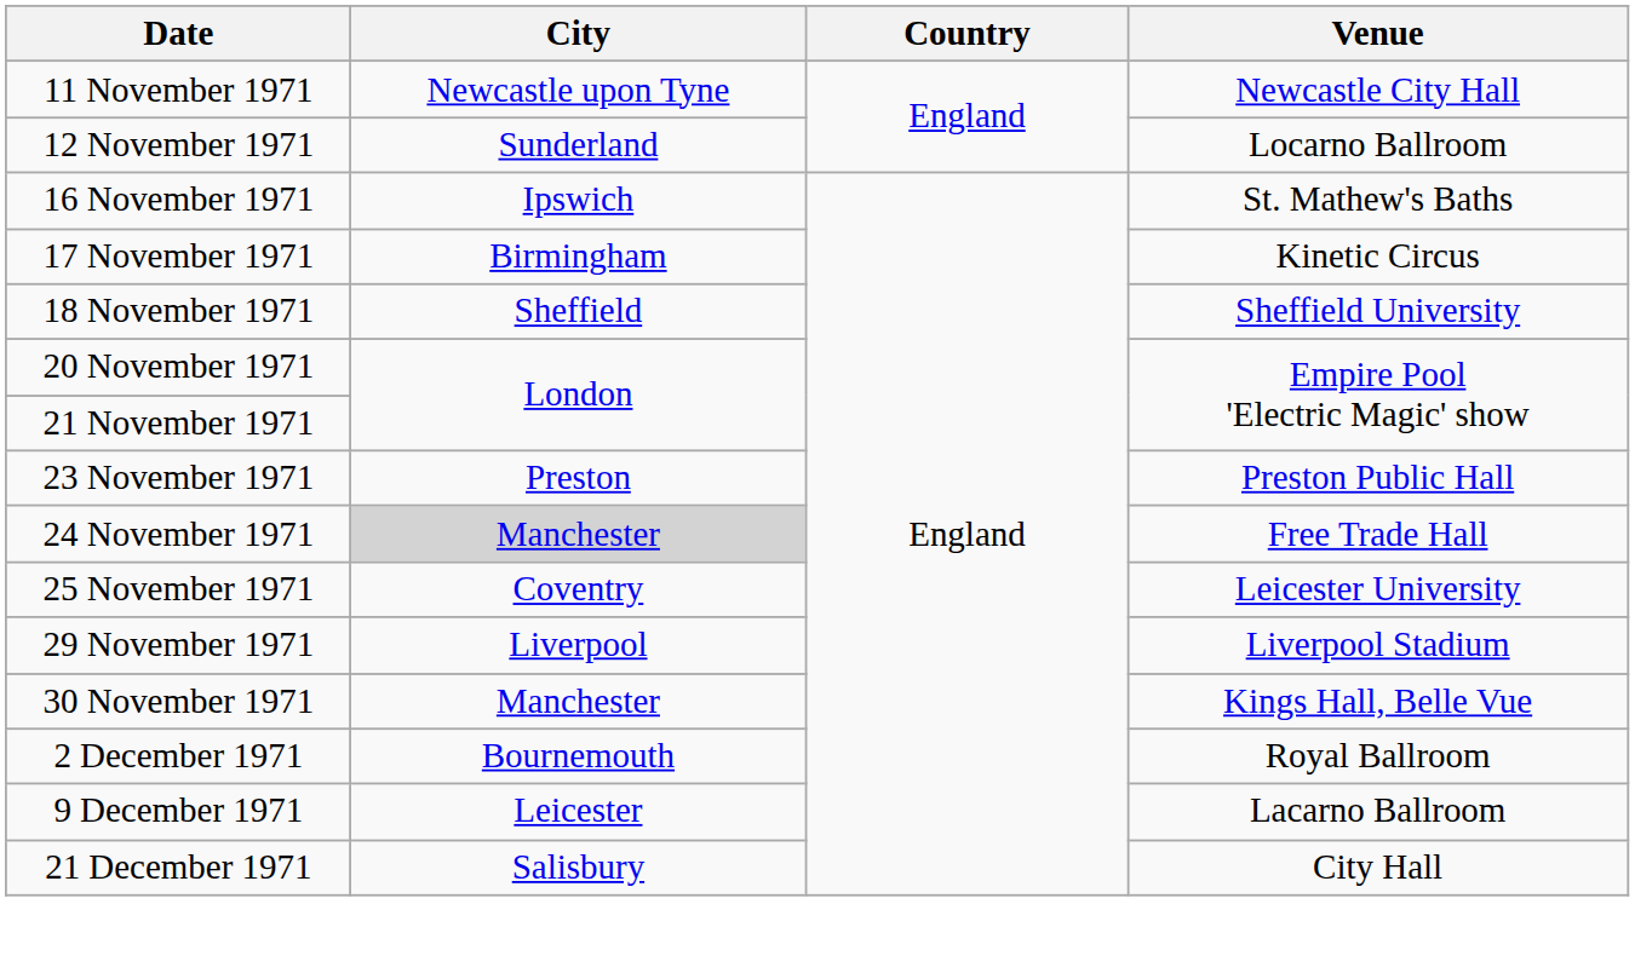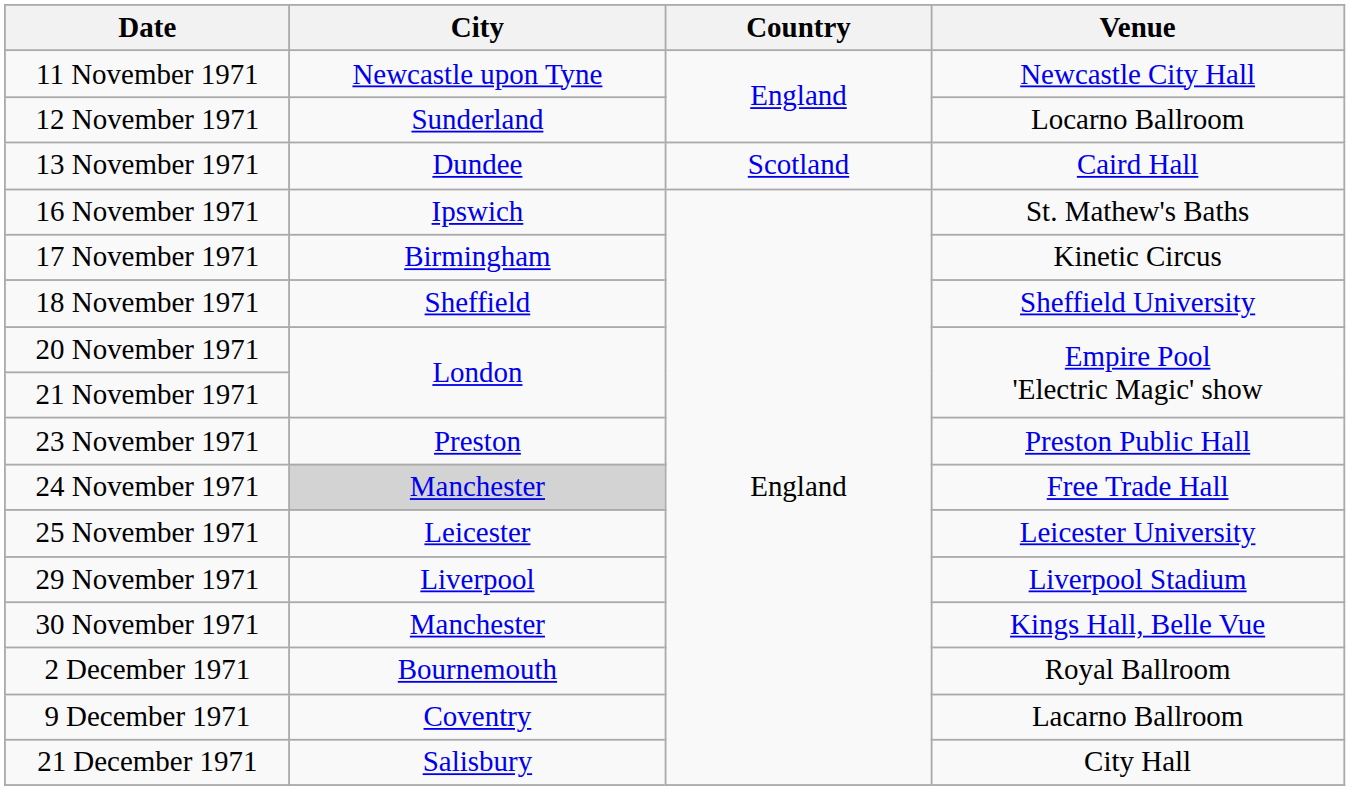 <table class="wikitable" style="text-align:center;">
 <tr>
 <th style="width:150px;">Date</th>
 <th style="width:200px;">City</th>
 <th style="width:140px;">Country</th>
 <th style="width:220px;">Venue</th>
 </tr>
 <tr>
 <td>11 November 1971</td>
 <td><a href='#'>Newcastle upon Tyne</a></td>
 <td rowspan="2"><a href='#'>England</a></td>
 <td><a href='#'>Newcastle City Hall</a></td>
 </tr>
 <tr>
 <td>12 November 1971</td>
 <td><a href='#'>Sunderland</a></td>
 <td>Locarno Ballroom</td>
+</tr>
+<tr>
+<td>13 November 1971</td>
+<td><a href='#'>Dundee</a></td>
+<td><a href='#'>Scotland</a></td>
+<td><a href='#'>Caird Hall</a></td>
 </tr>
 <tr>
 <td>16 November 1971</td>
 <td><a href='#'>Ipswich</a></td>
 <td rowspan="13">England</td>
 <td>St. Mathew's Baths</td>
 </tr>
 <tr>
 <td>17 November 1971</td>
 <td><a href='#'>Birmingham</a></td>
 <td>Kinetic Circus</td>
 </tr>
 <tr>
 <td>18 November 1971</td>
 <td><a href='#'>Sheffield</a></td>
 <td><a href='#'>Sheffield University</a></td>
 </tr>
 <tr>
 <td>20 November 1971</td>
 <td rowspan="2"><a href='#'>London</a></td>
 <td rowspan="2"><a href='#'>Empire Pool</a><br>'Electric Magic' show</td>
 </tr>
 <tr>
 <td>21 November 1971</td>
 </tr>
 <tr>
 <td>23 November 1971</td>
 <td><a href='#'>Preston</a></td>
 <td><a href='#'>Preston Public Hall</a></td>
 </tr>
 <tr>
 <td>24 November 1971</td>
 <td style="background: lightgrey;"><a href='#'>Manchester</a></td>
 <td><a href='#'>Free Trade Hall</a></td>
 </tr>
 <tr>
 <td>25 November 1971</td>
-<td><a href='#'>Coventry</a></td>
+<td><a href='#'>Leicester</a></td>
 <td><a href='#'>Leicester University</a></td>
 </tr>
 <tr>
 <td>29 November 1971</td>
 <td><a href='#'>Liverpool</a></td>
 <td><a href='#'>Liverpool Stadium</a></td>
 </tr>
 <tr>
 <td>30 November 1971</td>
 <td><a href='#'>Manchester</a></td>
 <td><a href='#'>Kings Hall, Belle Vue</a></td>
 </tr>
 <tr>
 <td>2 December 1971</td>
 <td><a href='#'>Bournemouth</a></td>
 <td>Royal Ballroom</td>
 </tr>
 <tr>
 <td>9 December 1971</td>
-<td><a href='#'>Leicester</a></td>
+<td><a href='#'>Coventry</a></td>
 <td>Lacarno Ballroom</td>
 </tr>
 <tr>
 <td>21 December 1971</td>
 <td><a href='#'>Salisbury</a></td>
 <td>City Hall</td>
 </tr>
 </table>
